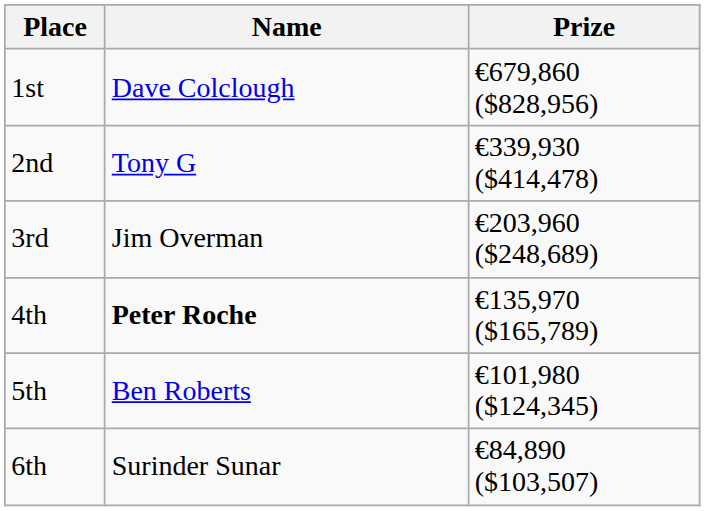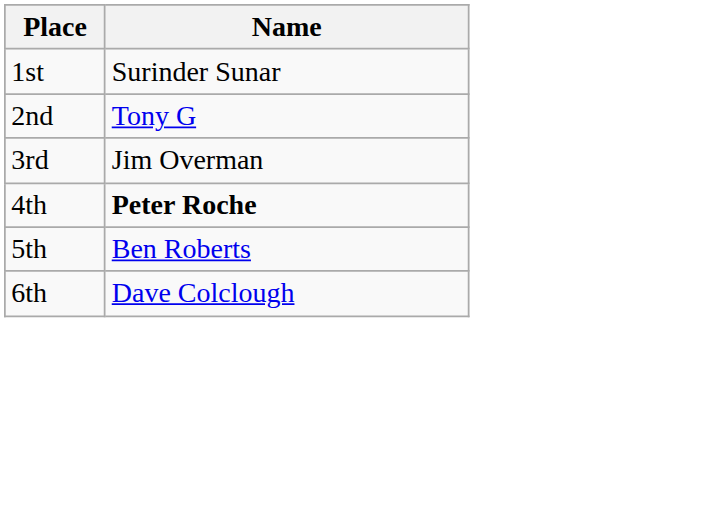 <table class="wikitable">
 <tr>
 <th width="50">Place</th>
 <th width="200">Name</th>
-<th width="125">Prize</th>
 </tr>
 <tr>
 <td>1st</td>
-<td><a href='#'>Dave Colclough</a></td>
-<td>€679,860 ($828,956)</td>
+<td>Surinder Sunar</td>
 </tr>
 <tr>
 <td>2nd</td>
 <td><a href='#'>Tony G</a></td>
-<td>€339,930 ($414,478)</td>
 </tr>
 <tr>
 <td>3rd</td>
 <td>Jim Overman</td>
-<td>€203,960 ($248,689)</td>
 </tr>
 <tr>
 <td>4th</td>
 <td><strong>Peter Roche</strong></td>
-<td>€135,970 ($165,789)</td>
 </tr>
 <tr>
 <td>5th</td>
 <td><a href='#'>Ben Roberts</a></td>
-<td>€101,980 ($124,345)</td>
 </tr>
 <tr>
 <td>6th</td>
-<td>Surinder Sunar</td>
-<td>€84,890 ($103,507)</td>
+<td><a href='#'>Dave Colclough</a></td>
 </tr>
 </table>
